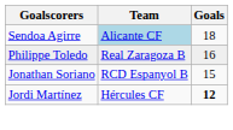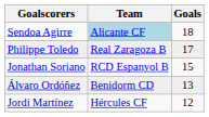 <table class="wikitable sortable">
 <tr>
 <th>Goalscorers</th>
 <th>Team</th>
 <th>Goals</th>
 </tr>
 <tr>
 <td> <a href='#'>Sendoa Agirre</a></td>
 <td style="background: lightblue;"><a href='#'>Alicante CF</a></td>
 <td align=center>18</td>
 </tr>
 <tr style="background:#efefef;">
 <td> <a href='#'>Philippe Toledo</a></td>
 <td><a href='#'>Real Zaragoza B</a></td>
-<td align=center>16</td>
+<td align=center>17</td>
 </tr>
 <tr>
 <td> <a href='#'>Jonathan Soriano</a></td>
 <td><a href='#'>RCD Espanyol B</a></td>
 <td align=center>15</td>
 </tr>
+<tr style="background:#efefef;">
+<td> <a href='#'>Álvaro Ordóñez</a></td>
+<td><a href='#'>Benidorm CD</a></td>
+<td align=center>13</td>
+</tr>
 <tr>
 <td> <a href='#'>Jordi Martínez</a></td>
 <td><a href='#'>Hércules CF</a></td>
-<td align=center><strong>12</strong></td>
+<td align=center>12</td>
 </tr>
 </table>
